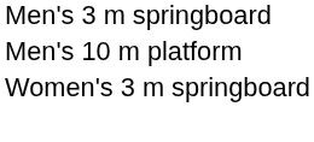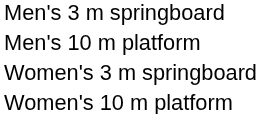 <table>
 <tr>
 <td>Men's 3 m springboard<br></td>
 <td></td>
 <td></td>
 <td></td>
 </tr>
 <tr>
 <td>Men's 10 m platform<br></td>
 <td></td>
 <td></td>
 <td></td>
 </tr>
 <tr>
 <td>Women's 3 m springboard<br></td>
 <td></td>
 <td></td>
 <td></td>
 </tr>
+<tr>
+<td>Women's 10 m platform<br></td>
+<td></td>
+<td></td>
+<td></td>
+</tr>
 </table>
